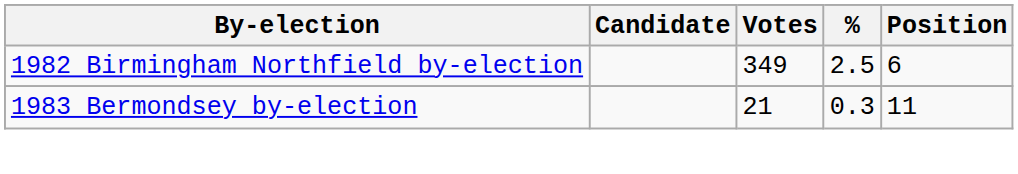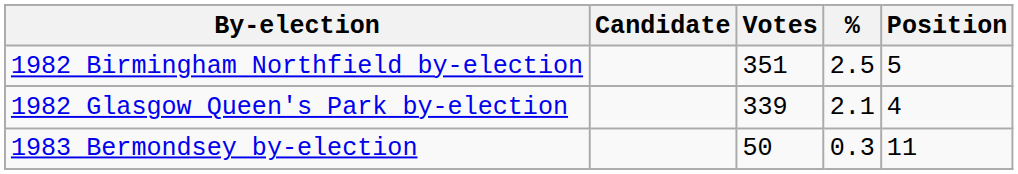 <table class="wikitable sortable">
 <tr>
 <th>By-election</th>
 <th>Candidate</th>
 <th>Votes</th>
 <th>%</th>
 <th>Position</th>
 </tr>
 <tr>
 <td><a href='#'>1982 Birmingham Northfield by-election</a></td>
 <td></td>
-<td>349</td>
+<td>351</td>
 <td>2.5</td>
-<td>6</td>
+<td>5</td>
+</tr>
+<tr>
+<td><a href='#'>1982 Glasgow Queen's Park by-election</a></td>
+<td></td>
+<td>339</td>
+<td>2.1</td>
+<td>4</td>
 </tr>
 <tr>
 <td><a href='#'>1983 Bermondsey by-election</a></td>
 <td></td>
-<td>21</td>
+<td>50</td>
 <td>0.3</td>
 <td>11</td>
 </tr>
 </table>
